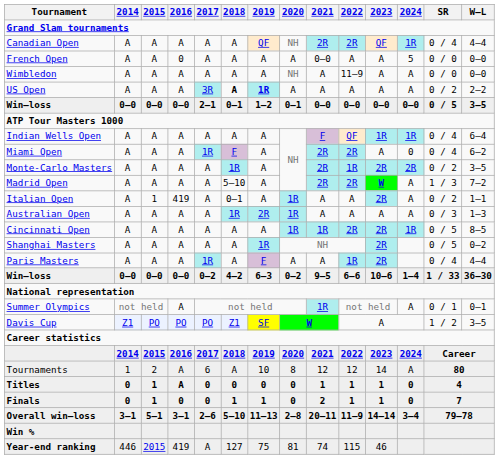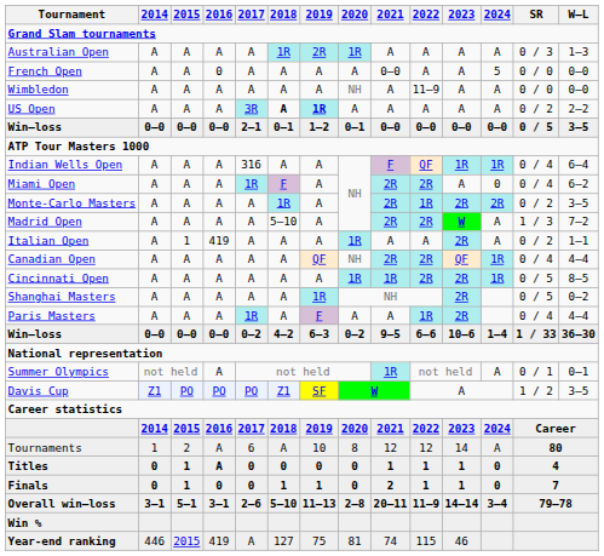 <table class=wikitable style=text-align:center;font-size:96%>
 <tr>
 <th>Tournament</th>
 <th><a href='#'>2014</a></th>
 <th><a href='#'>2015</a></th>
 <th><a href='#'>2016</a></th>
 <th><a href='#'>2017</a></th>
 <th><a href='#'>2018</a></th>
 <th><a href='#'>2019</a></th>
 <th><a href='#'>2020</a></th>
 <th><a href='#'>2021</a></th>
 <th><a href='#'>2022</a></th>
 <th><a href='#'>2023</a></th>
 <th><a href='#'>2024</a></th>
 <th>SR</th>
 <th>W–L</th>
 </tr>
 <tr>
 <td colspan="14" style="text-align:left"><a href='#'><strong>Grand Slam tournaments</strong></a></td>
 </tr>
 <tr>
-<td align=left><a href='#'>Canadian Open</a></td>
+<td align=left><a href='#'>Australian Open</a></td>
 <td>A</td>
 <td>A</td>
 <td>A</td>
 <td>A</td>
+<td bgcolor=afeeee><a href='#'>1R</a></td>
+<td bgcolor=afeeee><a href='#'>2R</a></td>
+<td bgcolor=afeeee><a href='#'>1R</a></td>
 <td>A</td>
-<td bgcolor=ffebcd><a href='#'>QF</a></td>
-<td style=color:#767676>NH</td>
-<td bgcolor=afeeee><a href='#'>2R</a></td>
-<td bgcolor=afeeee><a href='#'>2R</a></td>
-<td bgcolor=ffebcd><a href='#'>QF</a></td>
-<td bgcolor=afeeee><a href='#'>1R</a></td>
-<td>0 / 4</td>
-<td>4–4</td>
+<td>A</td>
+<td>A</td>
+<td>A</td>
+<td>0 / 3</td>
+<td>1–3</td>
 </tr>
 <tr>
 <td align=left><a href='#'>French Open</a></td>
 <td>A</td>
 <td>A</td>
 <td>0</td>
 <td>A</td>
 <td>A</td>
 <td>A</td>
 <td>A</td>
 <td>0–0</td>
 <td>A</td>
 <td>A</td>
 <td>5</td>
 <td>0 / 0</td>
 <td>0–0</td>
 </tr>
 <tr>
 <td align=left><a href='#'>Wimbledon</a></td>
 <td>A</td>
 <td>A</td>
 <td>A</td>
 <td>A</td>
 <td>A</td>
 <td>A</td>
 <td style=color:#767676>NH</td>
 <td>A</td>
 <td>11–9</td>
 <td>A</td>
 <td>A</td>
 <td>0 / 0</td>
 <td>0–0</td>
 </tr>
 <tr>
 <td align=left><a href='#'>US Open</a></td>
 <td>A</td>
 <td>A</td>
 <td>A</td>
 <td bgcolor=afeeee><a href='#'>3R</a></td>
 <td><strong>A</strong></td>
 <td bgcolor=afeeee><strong><a href='#'>1R</a></strong></td>
 <td>A</td>
 <td>A</td>
 <td>A</td>
 <td>A</td>
 <td>A</td>
 <td>0 / 2</td>
 <td>2–2</td>
 </tr>
 <tr style=font-weight:bold;background:#efefef>
 <td style=text-align:left>Win–loss</td>
 <td>0–0</td>
 <td>0–0</td>
 <td>0–0</td>
 <td>2–1</td>
 <td>0–1</td>
 <td>1–2</td>
 <td>0–1</td>
 <td>0–0</td>
 <td>0–0</td>
 <td>0–0</td>
 <td>0–0</td>
 <td>0 / 5</td>
 <td>3–5</td>
 </tr>
 <tr>
 <td colspan="14" style="text-align:left"><strong>ATP Tour Masters 1000</strong></td>
 </tr>
 <tr>
 <td style=text-align:left><a href='#'>Indian Wells Open</a></td>
 <td>A</td>
 <td>A</td>
 <td>A</td>
-<td>A</td>
+<td>316</td>
 <td>A</td>
 <td>A</td>
 <td rowspan=4 style=color:#767676>NH</td>
 <td bgcolor=thistle><a href='#'>F</a></td>
 <td bgcolor=ffebcd><a href='#'>QF</a></td>
 <td bgcolor=afeeee><a href='#'>1R</a></td>
 <td bgcolor=afeeee><a href='#'>1R</a></td>
 <td>0 / 4</td>
 <td>6–4</td>
 </tr>
 <tr>
 <td align=left><a href='#'>Miami Open</a></td>
 <td>A</td>
 <td>A</td>
 <td>A</td>
 <td bgcolor=afeeee><a href='#'>1R</a></td>
 <td bgcolor=thistle><a href='#'>F</a></td>
 <td>A</td>
 <td bgcolor=afeeee><a href='#'>2R</a></td>
 <td bgcolor=afeeee><a href='#'>2R</a></td>
 <td>A</td>
 <td>0</td>
 <td>0 / 4</td>
 <td>6–2</td>
 </tr>
 <tr>
 <td align=left><a href='#'>Monte-Carlo Masters</a></td>
 <td>A</td>
 <td>A</td>
 <td>A</td>
 <td>A</td>
 <td bgcolor=afeeee><a href='#'>1R</a></td>
 <td>A</td>
 <td bgcolor=afeeee><a href='#'>2R</a></td>
 <td bgcolor=afeeee><a href='#'>1R</a></td>
 <td bgcolor=afeeee><a href='#'>2R</a></td>
 <td bgcolor=afeeee><a href='#'>2R</a></td>
 <td>0 / 2</td>
 <td>3–5</td>
 </tr>
 <tr>
 <td align=left><a href='#'>Madrid Open</a></td>
 <td>A</td>
 <td>A</td>
 <td>A</td>
 <td>A</td>
 <td>5–10</td>
 <td>A</td>
 <td bgcolor=afeeee><a href='#'>2R</a></td>
 <td bgcolor=afeeee><a href='#'>2R</a></td>
 <td bgcolor=lime><a href='#'><strong>W</strong></a></td>
 <td>A</td>
 <td>1 / 3</td>
 <td>7–2</td>
 </tr>
 <tr>
 <td align=left><a href='#'>Italian Open</a></td>
 <td>A</td>
 <td>1</td>
 <td>419</td>
 <td>A</td>
-<td>0–1</td>
+<td>A</td>
 <td>A</td>
 <td bgcolor=afeeee><a href='#'>1R</a></td>
 <td>A</td>
 <td>A</td>
 <td bgcolor=afeeee><a href='#'>2R</a></td>
 <td>A</td>
 <td>0 / 2</td>
 <td>1–1</td>
 </tr>
 <tr>
-<td align=left><a href='#'>Australian Open</a></td>
+<td align=left><a href='#'>Canadian Open</a></td>
 <td>A</td>
 <td>A</td>
 <td>A</td>
 <td>A</td>
+<td>A</td>
+<td bgcolor=ffebcd><a href='#'>QF</a></td>
+<td style=color:#767676>NH</td>
+<td bgcolor=afeeee><a href='#'>2R</a></td>
+<td bgcolor=afeeee><a href='#'>2R</a></td>
+<td bgcolor=ffebcd><a href='#'>QF</a></td>
 <td bgcolor=afeeee><a href='#'>1R</a></td>
-<td bgcolor=afeeee><a href='#'>2R</a></td>
-<td bgcolor=afeeee><a href='#'>1R</a></td>
-<td>A</td>
-<td>A</td>
-<td>A</td>
-<td>A</td>
-<td>0 / 3</td>
-<td>1–3</td>
+<td>0 / 4</td>
+<td>4–4</td>
 </tr>
 <tr>
 <td align=left><a href='#'>Cincinnati Open</a></td>
 <td>A</td>
 <td>A</td>
 <td>A</td>
 <td>A</td>
 <td>A</td>
 <td>A</td>
 <td bgcolor=afeeee><a href='#'>1R</a></td>
 <td bgcolor=afeeee><a href='#'>1R</a></td>
 <td bgcolor=afeeee><a href='#'>2R</a></td>
 <td bgcolor=afeeee><a href='#'>2R</a></td>
 <td bgcolor=afeeee><a href='#'>1R</a></td>
 <td>0 / 5</td>
 <td>8–5</td>
 </tr>
 <tr>
 <td align=left><a href='#'>Shanghai Masters</a></td>
 <td>A</td>
 <td>A</td>
 <td>A</td>
 <td>A</td>
 <td>A</td>
 <td bgcolor=afeeee><a href='#'>1R</a></td>
 <td colspan="3" style="color:#767676">NH</td>
 <td bgcolor=afeeee><a href='#'>2R</a></td>
 <td></td>
 <td>0 / 5</td>
 <td>0–2</td>
 </tr>
 <tr>
 <td align=left><a href='#'>Paris Masters</a></td>
 <td>A</td>
 <td>A</td>
 <td>A</td>
 <td bgcolor=afeeee><a href='#'>1R</a></td>
 <td>A</td>
 <td bgcolor=thistle><a href='#'>F</a></td>
 <td>A</td>
 <td>A</td>
 <td bgcolor=afeeee><a href='#'>1R</a></td>
 <td bgcolor=afeeee><a href='#'>2R</a></td>
 <td></td>
 <td>0 / 4</td>
 <td>4–4</td>
 </tr>
 <tr style=font-weight:bold;background:#efefef>
 <td style=text-align:left>Win–loss</td>
 <td>0–0</td>
 <td>0–0</td>
 <td>0–0</td>
 <td>0–2</td>
 <td>4–2</td>
 <td>6–3</td>
 <td>0–2</td>
 <td>9–5</td>
 <td>6–6</td>
 <td>10–6</td>
 <td>1–4</td>
 <td>1 / 33</td>
 <td>36–30</td>
 </tr>
 <tr>
 <td colspan="14" style="text-align:left"><strong>National representation</strong></td>
 </tr>
 <tr>
 <td align=left><a href='#'>Summer Olympics</a></td>
 <td style=color:#767676 colspan=2>not held</td>
 <td>A</td>
 <td style=color:#767676 colspan=4>not held</td>
 <td bgcolor=afeeee><a href='#'>1R</a></td>
 <td style=color:#767676 colspan=2>not held</td>
 <td>A</td>
 <td>0 / 1</td>
 <td>0–1</td>
 </tr>
 <tr>
 <td align=left><a href='#'>Davis Cup</a></td>
 <td bgcolor=ecf2ff><a href='#'>Z1</a></td>
 <td bgcolor=ecf2ff><a href='#'>PO</a></td>
 <td bgcolor=ecf2ff><a href='#'>PO</a></td>
 <td bgcolor=ecf2ff><a href='#'>PO</a></td>
 <td bgcolor=ecf2ff><a href='#'>Z1</a></td>
 <td bgcolor=yellow><a href='#'>SF</a></td>
 <td colspan=2 bgcolor=lime><a href='#'><strong>W</strong></a></td>
 <td colspan=3>A</td>
 <td>1 / 2</td>
 <td>3–5</td>
 </tr>
 <tr>
 <td colspan="14" align="left"><strong>Career statistics</strong></td>
 </tr>
 <tr style=font-weight:bold;background:#efefef>
 <td></td>
 <td><a href='#'>2014</a></td>
 <td><a href='#'>2015</a></td>
 <td><a href='#'>2016</a></td>
 <td><a href='#'>2017</a></td>
 <td><a href='#'>2018</a></td>
 <td><a href='#'>2019</a></td>
 <td><a href='#'>2020</a></td>
 <td><a href='#'>2021</a></td>
 <td><a href='#'>2022</a></td>
 <td><a href='#'>2023</a></td>
 <td><a href='#'>2024</a></td>
 <td colspan="2">Career</td>
 </tr>
 <tr style=background:#efefef>
 <td align=left>Tournaments</td>
 <td>1</td>
 <td>2</td>
 <td>A</td>
 <td>6</td>
 <td>A</td>
 <td>10</td>
 <td>8</td>
 <td>12</td>
 <td>12</td>
 <td>14</td>
 <td>A</td>
 <td colspan="2"><strong>80</strong></td>
 </tr>
 <tr style=font-weight:bold;background:#efefef>
 <td style=text-align:left>Titles</td>
 <td>0</td>
 <td>1</td>
 <td>A</td>
 <td>0</td>
 <td>0</td>
 <td>0</td>
 <td>0</td>
 <td>1</td>
 <td>1</td>
 <td>1</td>
 <td>0</td>
 <td colspan=2>4</td>
 </tr>
 <tr style=font-weight:bold;background:#efefef>
 <td style=text-align:left>Finals</td>
 <td>0</td>
 <td>1</td>
 <td>0</td>
 <td>0</td>
 <td>1</td>
 <td>1</td>
 <td>0</td>
 <td>2</td>
 <td>1</td>
 <td>1</td>
 <td>0</td>
 <td colspan=2>7</td>
 </tr>
 <tr style=font-weight:bold;background:#efefef>
 <td style=text-align:left>Overall win–loss</td>
 <td>3–1</td>
 <td>5–1</td>
 <td>3–1</td>
 <td>2–6</td>
 <td>5–10</td>
 <td>11–13</td>
 <td>2–8</td>
 <td>20–11</td>
 <td>11–9</td>
 <td>14–14</td>
 <td>3–4</td>
 <td colspan="2">79–78</td>
 </tr>
 <tr style=font-weight:bold;background:#efefef>
 <td style=text-align:left>Win %</td>
 <td></td>
 <td></td>
 <td></td>
 <td></td>
 <td></td>
 <td></td>
 <td></td>
 <td></td>
 <td></td>
 <td></td>
 <td></td>
 <td colspan="2"></td>
 </tr>
 <tr style=background:#efefef>
 <td align=left><strong>Year-end ranking</strong></td>
 <td>446</td>
 <td><a href='#'>2015</a></td>
 <td>419</td>
 <td>A</td>
 <td>127</td>
 <td>75</td>
 <td>81</td>
 <td>74</td>
 <td>115</td>
 <td>46</td>
 <td></td>
 <td colspan=2></td>
 </tr>
 </table>
